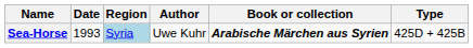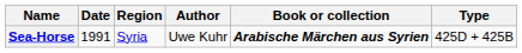 <table class="wikitable sortable">
 <tr>
 <th scope="col">Name</th>
 <th scope="col">Date</th>
 <th scope="col">Region</th>
 <th scope="col">Author</th>
 <th scope="col">Book or collection</th>
 <th scope="col">Type</th>
 </tr>
 <tr>
 <th><a href='#'>Sea-Horse</a></th>
-<td>1993</td>
-<td style="background: lightblue;"><a href='#'>Syria</a></td>
+<td>1991</td>
+<td><a href='#'>Syria</a></td>
 <td>Uwe Kuhr</td>
 <td><strong><em>Arabische Märchen aus Syrien</em></strong></td>
 <td>425D + 425B</td>
 </tr>
 </table>
